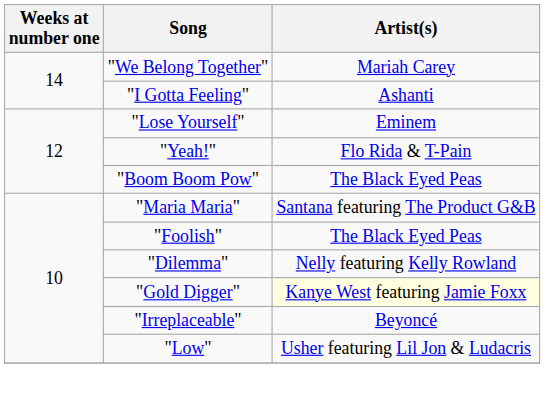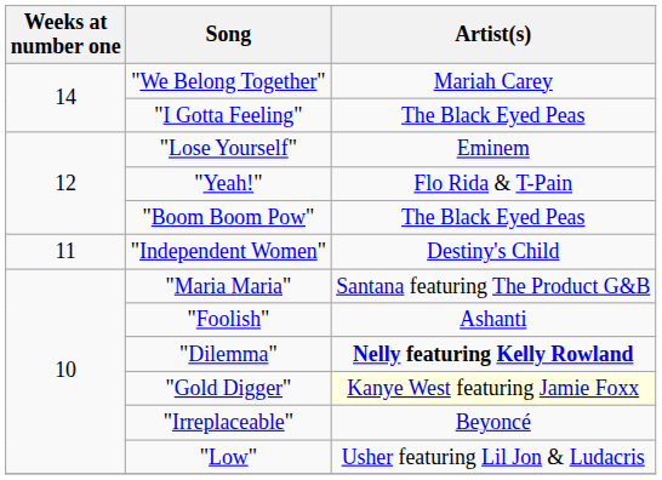 <table class="wikitable sortable plainrowheaders" border="1" style="text-align: center;">
 <tr>
 <th>Weeks at<br>number one</th>
 <th>Song</th>
 <th>Artist(s)</th>
 </tr>
 <tr>
 <td rowspan="2">14</td>
 <td>"<a href='#'>We Belong Together</a>"</td>
 <td><a href='#'>Mariah Carey</a></td>
 </tr>
 <tr>
 <td>"<a href='#'>I Gotta Feeling</a>"</td>
-<td><a href='#'>Ashanti</a></td>
+<td><a href='#'>The Black Eyed Peas</a></td>
 </tr>
 <tr>
 <td rowspan="3">12</td>
 <td>"<a href='#'>Lose Yourself</a>"</td>
 <td><a href='#'>Eminem</a></td>
 </tr>
 <tr>
 <td>"<a href='#'>Yeah!</a>"</td>
 <td><a href='#'>Flo Rida</a> & <a href='#'>T-Pain</a></td>
 </tr>
 <tr>
 <td>"<a href='#'>Boom Boom Pow</a>"</td>
 <td><a href='#'>The Black Eyed Peas</a></td>
 </tr>
 <tr>
+<td>11</td>
+<td>"<a href='#'>Independent Women</a>"</td>
+<td><a href='#'>Destiny's Child</a></td>
+</tr>
+<tr>
 <td rowspan="6">10</td>
 <td>"<a href='#'>Maria Maria</a>"</td>
 <td><a href='#'>Santana</a> featuring <a href='#'>The Product G&B</a></td>
 </tr>
 <tr>
 <td>"<a href='#'>Foolish</a>"</td>
-<td><a href='#'>The Black Eyed Peas</a></td>
+<td><a href='#'>Ashanti</a></td>
 </tr>
 <tr>
 <td>"<a href='#'>Dilemma</a>"</td>
-<td><a href='#'>Nelly</a> featuring <a href='#'>Kelly Rowland</a></td>
+<td><strong><a href='#'>Nelly</a> featuring <a href='#'>Kelly Rowland</a></strong></td>
 </tr>
 <tr>
 <td>"<a href='#'>Gold Digger</a>"</td>
 <td style="background: lightyellow;"><a href='#'>Kanye West</a> featuring <a href='#'>Jamie Foxx</a></td>
 </tr>
 <tr>
 <td>"<a href='#'>Irreplaceable</a>"</td>
 <td><a href='#'>Beyoncé</a></td>
 </tr>
 <tr>
 <td>"<a href='#'>Low</a>"</td>
 <td><a href='#'>Usher</a> featuring <a href='#'>Lil Jon</a> & <a href='#'>Ludacris</a></td>
 </tr>
 <tr>
 </tr>
 </table>
